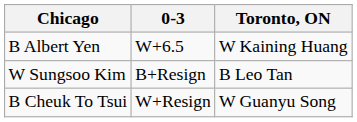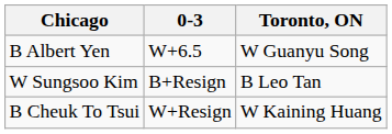 <table class="wikitable">
 <tr>
 <th>Chicago</th>
 <th>0-3</th>
 <th>Toronto, ON</th>
 </tr>
 <tr>
 <td>B Albert Yen</td>
 <td>W+6.5</td>
-<td>W Kaining Huang</td>
+<td>W Guanyu Song</td>
 </tr>
 <tr>
 <td>W Sungsoo Kim</td>
 <td>B+Resign</td>
 <td>B Leo Tan</td>
 </tr>
 <tr>
 <td>B Cheuk To Tsui</td>
 <td>W+Resign</td>
-<td>W Guanyu Song</td>
+<td>W Kaining Huang</td>
 </tr>
 </table>
